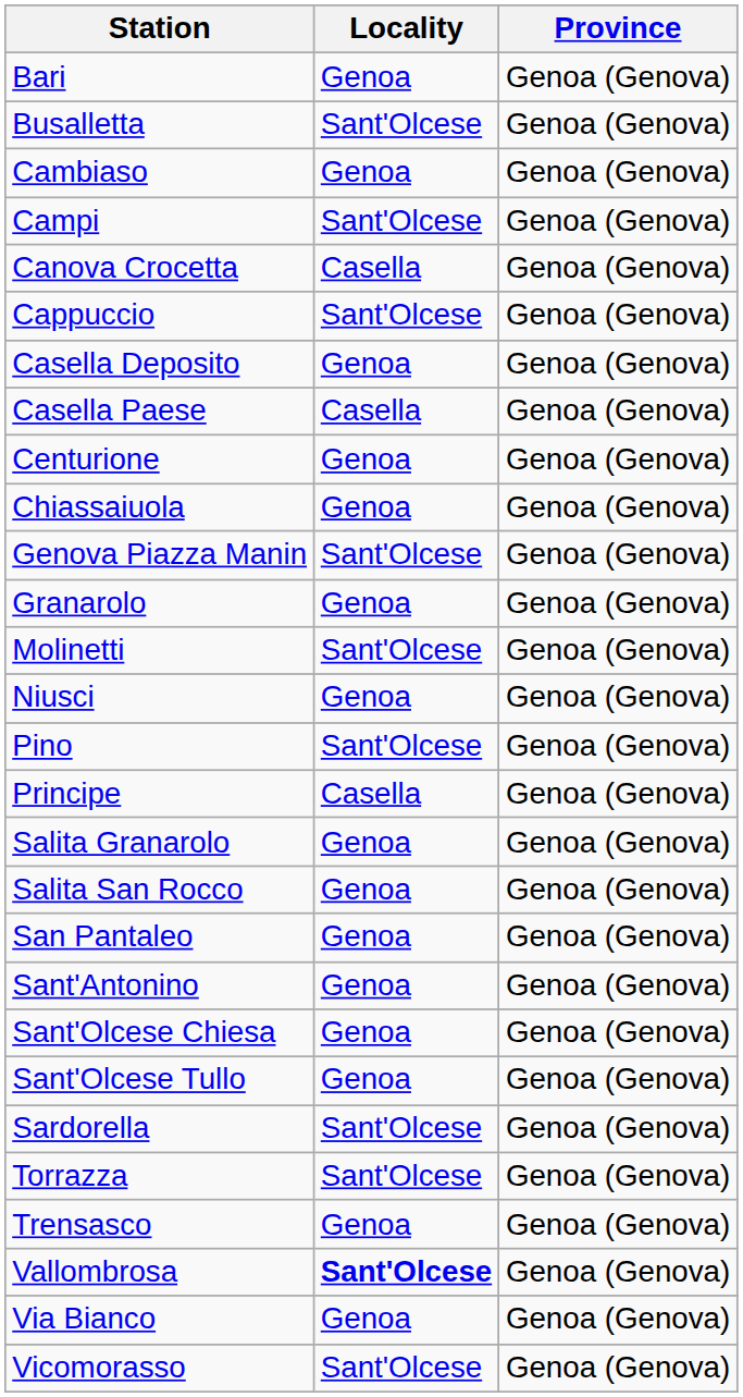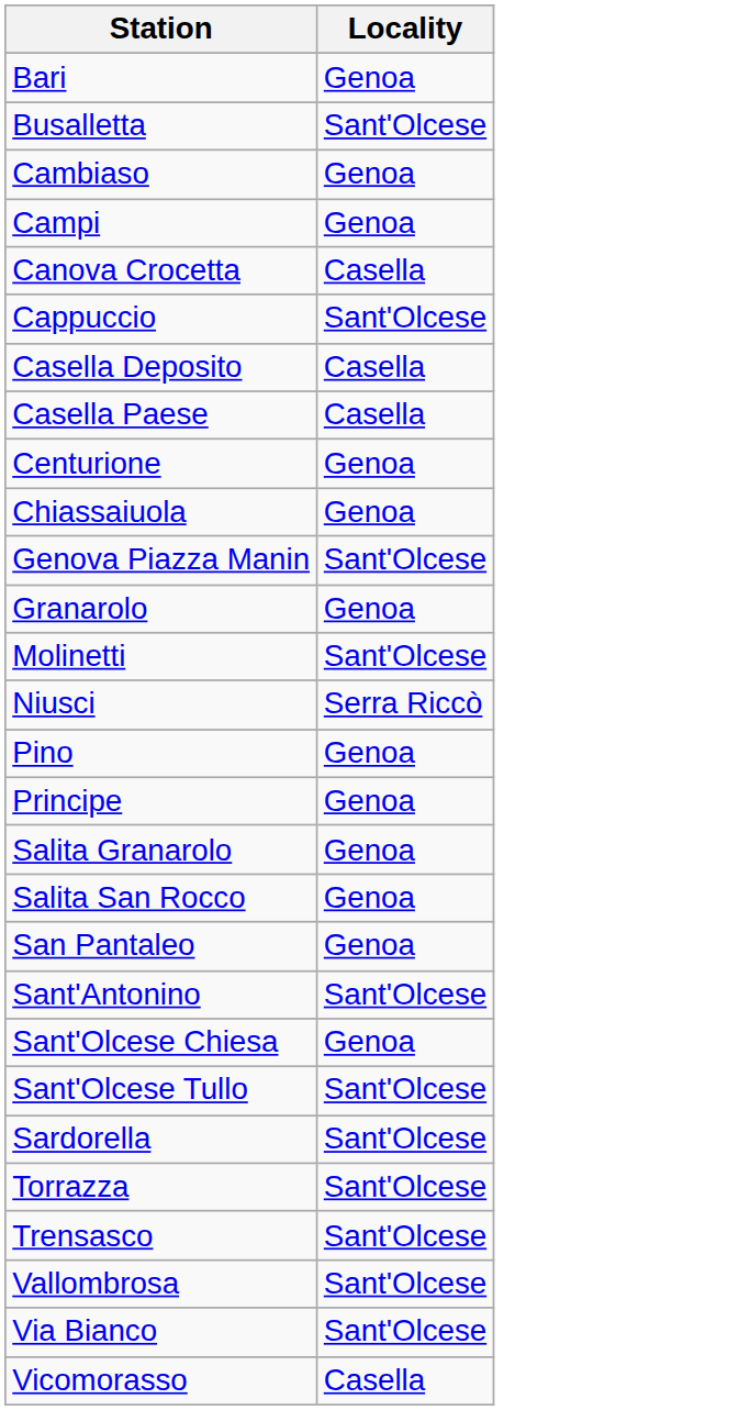 <table class="wikitable sortable">
 <tr>
 <th>Station</th>
 <th>Locality</th>
-<th><a href='#'>Province</a></th>
 </tr>
 <tr>
 <td><a href='#'>Bari</a></td>
 <td><a href='#'>Genoa</a></td>
-<td>Genoa (Genova)</td>
 </tr>
 <tr>
 <td><a href='#'>Busalletta</a></td>
 <td><a href='#'>Sant'Olcese</a></td>
-<td>Genoa (Genova)</td>
 </tr>
 <tr>
 <td><a href='#'>Cambiaso</a></td>
 <td><a href='#'>Genoa</a></td>
-<td>Genoa (Genova)</td>
 </tr>
 <tr>
 <td><a href='#'>Campi</a></td>
-<td><a href='#'>Sant'Olcese</a></td>
-<td>Genoa (Genova)</td>
+<td><a href='#'>Genoa</a></td>
 </tr>
 <tr>
 <td><a href='#'>Canova Crocetta</a></td>
 <td><a href='#'>Casella</a></td>
-<td>Genoa (Genova)</td>
 </tr>
 <tr>
 <td><a href='#'>Cappuccio</a></td>
 <td><a href='#'>Sant'Olcese</a></td>
-<td>Genoa (Genova)</td>
 </tr>
 <tr>
 <td><a href='#'>Casella Deposito</a></td>
-<td><a href='#'>Genoa</a></td>
-<td>Genoa (Genova)</td>
+<td><a href='#'>Casella</a></td>
 </tr>
 <tr>
 <td><a href='#'>Casella Paese</a></td>
 <td><a href='#'>Casella</a></td>
-<td>Genoa (Genova)</td>
 </tr>
 <tr>
 <td><a href='#'>Centurione</a></td>
 <td><a href='#'>Genoa</a></td>
-<td>Genoa (Genova)</td>
 </tr>
 <tr>
 <td><a href='#'>Chiassaiuola</a></td>
 <td><a href='#'>Genoa</a></td>
-<td>Genoa (Genova)</td>
 </tr>
 <tr>
 <td><a href='#'>Genova Piazza Manin</a></td>
 <td><a href='#'>Sant'Olcese</a></td>
-<td>Genoa (Genova)</td>
 </tr>
 <tr>
 <td><a href='#'>Granarolo</a></td>
 <td><a href='#'>Genoa</a></td>
-<td>Genoa (Genova)</td>
 </tr>
 <tr>
 <td><a href='#'>Molinetti</a></td>
 <td><a href='#'>Sant'Olcese</a></td>
-<td>Genoa (Genova)</td>
 </tr>
 <tr>
 <td><a href='#'>Niusci</a></td>
-<td><a href='#'>Genoa</a></td>
-<td>Genoa (Genova)</td>
+<td><a href='#'>Serra Riccò</a></td>
 </tr>
 <tr>
 <td><a href='#'>Pino</a></td>
-<td><a href='#'>Sant'Olcese</a></td>
-<td>Genoa (Genova)</td>
+<td><a href='#'>Genoa</a></td>
 </tr>
 <tr>
 <td><a href='#'>Principe</a></td>
-<td><a href='#'>Casella</a></td>
-<td>Genoa (Genova)</td>
+<td><a href='#'>Genoa</a></td>
 </tr>
 <tr>
 <td><a href='#'>Salita Granarolo</a></td>
 <td><a href='#'>Genoa</a></td>
-<td>Genoa (Genova)</td>
 </tr>
 <tr>
 <td><a href='#'>Salita San Rocco</a></td>
 <td><a href='#'>Genoa</a></td>
-<td>Genoa (Genova)</td>
 </tr>
 <tr>
 <td><a href='#'>San Pantaleo</a></td>
 <td><a href='#'>Genoa</a></td>
-<td>Genoa (Genova)</td>
 </tr>
 <tr>
 <td><a href='#'>Sant'Antonino</a></td>
-<td><a href='#'>Genoa</a></td>
-<td>Genoa (Genova)</td>
+<td><a href='#'>Sant'Olcese</a></td>
 </tr>
 <tr>
 <td><a href='#'>Sant'Olcese Chiesa</a></td>
 <td><a href='#'>Genoa</a></td>
-<td>Genoa (Genova)</td>
 </tr>
 <tr>
 <td><a href='#'>Sant'Olcese Tullo</a></td>
-<td><a href='#'>Genoa</a></td>
-<td>Genoa (Genova)</td>
+<td><a href='#'>Sant'Olcese</a></td>
 </tr>
 <tr>
 <td><a href='#'>Sardorella</a></td>
 <td><a href='#'>Sant'Olcese</a></td>
-<td>Genoa (Genova)</td>
 </tr>
 <tr>
 <td><a href='#'>Torrazza</a></td>
 <td><a href='#'>Sant'Olcese</a></td>
-<td>Genoa (Genova)</td>
 </tr>
 <tr>
 <td><a href='#'>Trensasco</a></td>
-<td><a href='#'>Genoa</a></td>
-<td>Genoa (Genova)</td>
+<td><a href='#'>Sant'Olcese</a></td>
 </tr>
 <tr>
 <td><a href='#'>Vallombrosa</a></td>
-<td><strong><a href='#'>Sant'Olcese</a></strong></td>
-<td>Genoa (Genova)</td>
+<td><a href='#'>Sant'Olcese</a></td>
 </tr>
 <tr>
 <td><a href='#'>Via Bianco</a></td>
-<td><a href='#'>Genoa</a></td>
-<td>Genoa (Genova)</td>
+<td><a href='#'>Sant'Olcese</a></td>
 </tr>
 <tr>
 <td><a href='#'>Vicomorasso</a></td>
-<td><a href='#'>Sant'Olcese</a></td>
-<td>Genoa (Genova)</td>
+<td><a href='#'>Casella</a></td>
 </tr>
 </table>
